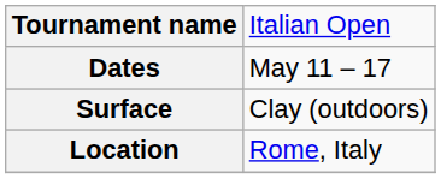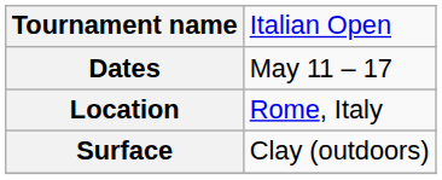 <table class="wikitable">
 <tr>
 <th>Tournament name</th>
 <td><a href='#'>Italian Open</a></td>
 </tr>
 <tr>
 <th>Dates</th>
 <td>May 11 – 17</td>
 </tr>
 <tr>
+<th>Location</th>
+<td><a href='#'>Rome</a>, Italy</td>
+</tr>
+<tr>
 <th>Surface</th>
 <td>Clay (outdoors)</td>
 </tr>
 <tr>
-<th>Location</th>
-<td><a href='#'>Rome</a>, Italy</td>
-</tr>
-<tr>
 </tr>
 </table>
